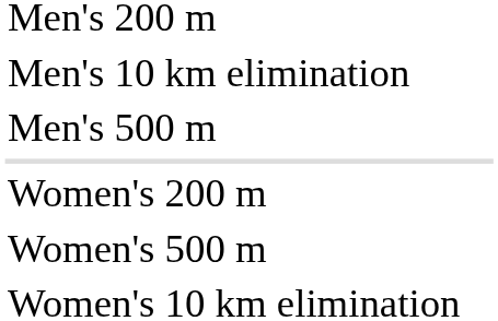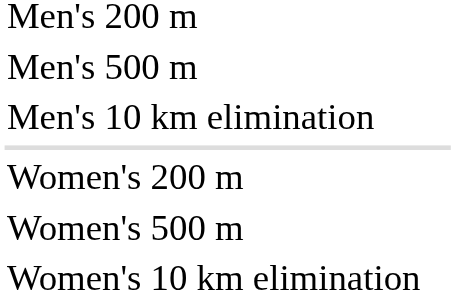 <table>
 <tr>
 <td>Men's 200 m</td>
 <td></td>
 <td></td>
 <td></td>
 </tr>
 <tr>
-<td>Men's 10 km elimination</td>
+<td>Men's 500 m</td>
 <td></td>
 <td></td>
 <td></td>
 </tr>
 <tr>
-<td>Men's 500 m</td>
+<td>Men's 10 km elimination</td>
 <td></td>
 <td></td>
 <td></td>
 </tr>
 <tr bgcolor=#dddddd>
 <td colspan=4></td>
 </tr>
 <tr>
 <td>Women's 200 m</td>
 <td></td>
 <td></td>
 <td></td>
 </tr>
 <tr>
 <td>Women's 500 m</td>
 <td></td>
 <td></td>
 <td></td>
 </tr>
 <tr>
 <td>Women's 10 km elimination</td>
 <td></td>
 <td></td>
 <td></td>
 </tr>
 </table>
